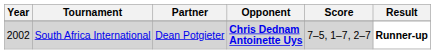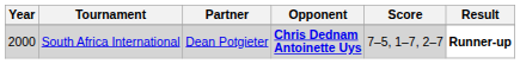 <table class="sortable wikitable" style="font-size: 90%;">
 <tr>
 <th>Year</th>
 <th>Tournament</th>
 <th>Partner</th>
 <th>Opponent</th>
 <th>Score</th>
 <th>Result</th>
 </tr>
 <tr>
 </tr>
 <tr style="background:#D5D5D5">
-<td align="center">2002</td>
+<td align="center">2000</td>
 <td align="left"><a href='#'>South Africa International</a></td>
 <td align="left"> <a href='#'>Dean Potgieter</a></td>
 <td align="left"><strong> <a href='#'>Chris Dednam</a><br> <a href='#'>Antoinette Uys</a></strong></td>
 <td align="left">7–5, 1–7, 2–7</td>
 <td style="text-align:left; background:white"> <strong>Runner-up</strong></td>
 </tr>
 </table>
